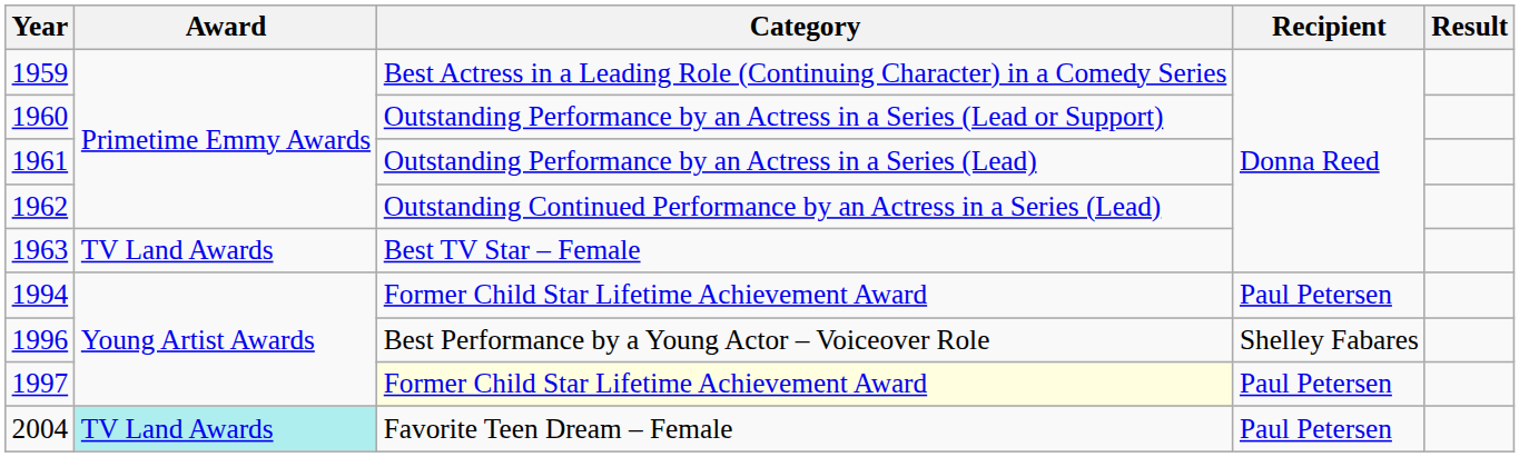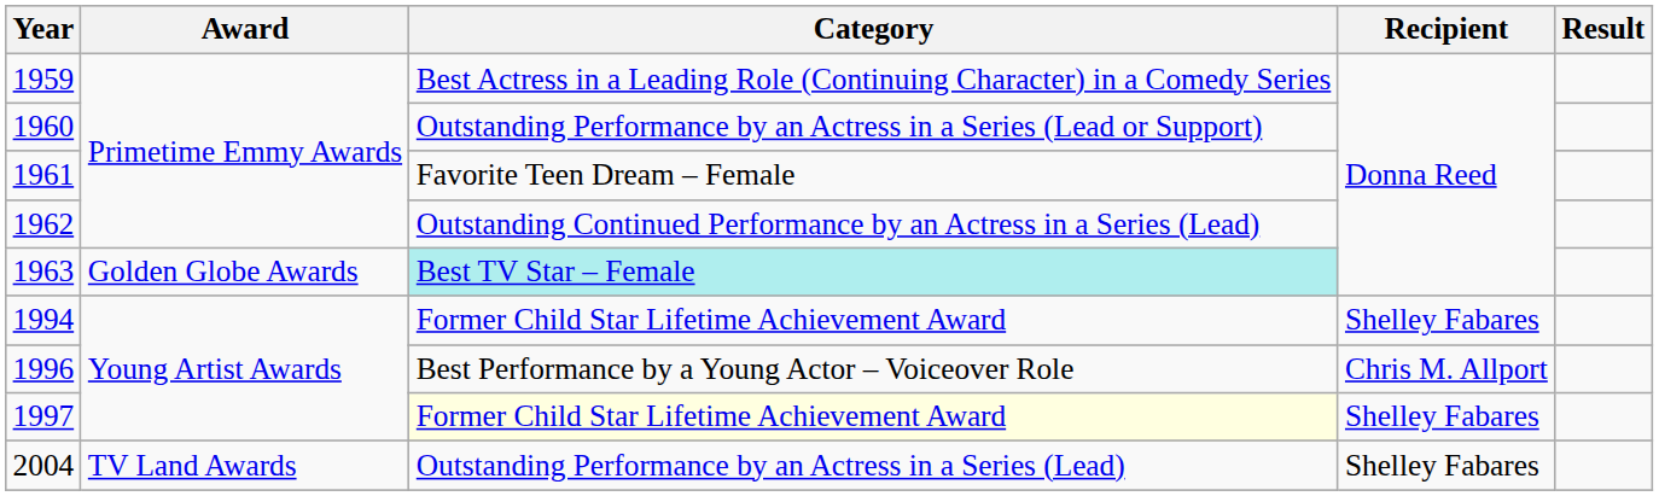 <table class="wikitable">
 <tr align="center">
 <th>Year</th>
 <th>Award</th>
 <th>Category</th>
 <th>Recipient</th>
 <th>Result</th>
 </tr>
 <tr>
 <td><a href='#'>1959</a></td>
 <td rowspan="4"><a href='#'>Primetime Emmy Awards</a></td>
 <td><a href='#'>Best Actress in a Leading Role (Continuing Character) in a Comedy Series</a></td>
 <td rowspan="5"><a href='#'>Donna Reed</a></td>
 <td></td>
 </tr>
 <tr>
 <td><a href='#'>1960</a></td>
 <td><a href='#'>Outstanding Performance by an Actress in a Series (Lead or Support)</a></td>
 <td></td>
 </tr>
 <tr>
 <td><a href='#'>1961</a></td>
-<td><a href='#'>Outstanding Performance by an Actress in a Series (Lead)</a></td>
+<td>Favorite Teen Dream – Female</td>
 <td></td>
 </tr>
 <tr>
 <td><a href='#'>1962</a></td>
 <td><a href='#'>Outstanding Continued Performance by an Actress in a Series (Lead)</a></td>
 <td></td>
 </tr>
 <tr>
 <td><a href='#'>1963</a></td>
-<td><a href='#'>TV Land Awards</a></td>
-<td><a href='#'>Best TV Star – Female</a></td>
+<td><a href='#'>Golden Globe Awards</a></td>
+<td style="background: paleturquoise;"><a href='#'>Best TV Star – Female</a></td>
 <td></td>
 </tr>
 <tr>
 <td><a href='#'>1994</a></td>
 <td rowspan="3"><a href='#'>Young Artist Awards</a></td>
 <td><a href='#'>Former Child Star Lifetime Achievement Award</a></td>
-<td><a href='#'>Paul Petersen</a></td>
+<td><a href='#'>Shelley Fabares</a></td>
 <td></td>
 </tr>
 <tr>
 <td><a href='#'>1996</a></td>
 <td>Best Performance by a Young Actor – Voiceover Role</td>
-<td>Shelley Fabares</td>
+<td><a href='#'>Chris M. Allport</a></td>
 <td></td>
 </tr>
 <tr>
 <td><a href='#'>1997</a></td>
 <td style="background: lightyellow;"><a href='#'>Former Child Star Lifetime Achievement Award</a></td>
-<td><a href='#'>Paul Petersen</a></td>
+<td><a href='#'>Shelley Fabares</a></td>
 <td></td>
 </tr>
 <tr>
 <td>2004</td>
-<td style="background: paleturquoise;"><a href='#'>TV Land Awards</a></td>
-<td>Favorite Teen Dream – Female</td>
-<td><a href='#'>Paul Petersen</a></td>
+<td><a href='#'>TV Land Awards</a></td>
+<td><a href='#'>Outstanding Performance by an Actress in a Series (Lead)</a></td>
+<td>Shelley Fabares</td>
 <td></td>
 </tr>
 </table>
